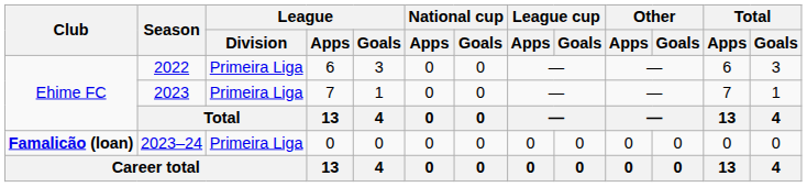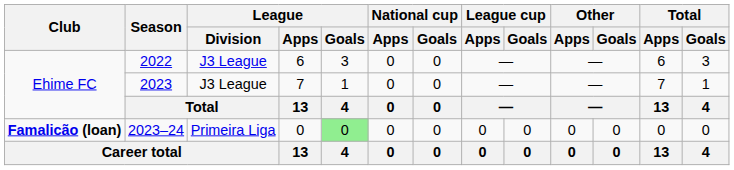 <table class="wikitable" style="text-align: center">
 <tr>
 <th rowspan="2">Club</th>
 <th rowspan="2">Season</th>
 <th colspan="3">League</th>
 <th colspan="2">National cup</th>
 <th colspan="2">League cup</th>
 <th colspan="2">Other</th>
 <th colspan="2">Total</th>
 </tr>
 <tr>
 <th>Division</th>
 <th>Apps</th>
 <th>Goals</th>
 <th>Apps</th>
 <th>Goals</th>
 <th>Apps</th>
 <th>Goals</th>
 <th>Apps</th>
 <th>Goals</th>
 <th>Apps</th>
 <th>Goals</th>
 </tr>
 <tr>
 <td rowspan="3"><a href='#'>Ehime FC</a></td>
 <td><a href='#'>2022</a></td>
-<td><a href='#'>Primeira Liga</a></td>
+<td><a href='#'>J3 League</a></td>
 <td>6</td>
 <td>3</td>
 <td>0</td>
 <td>0</td>
 <td colspan="2">—</td>
 <td colspan="2">—</td>
 <td>6</td>
 <td>3</td>
 </tr>
 <tr>
 <td><a href='#'>2023</a></td>
-<td><a href='#'>Primeira Liga</a></td>
+<td>J3 League</td>
 <td>7</td>
 <td>1</td>
 <td>0</td>
 <td>0</td>
 <td colspan="2">—</td>
 <td colspan="2">—</td>
 <td>7</td>
 <td>1</td>
 </tr>
 <tr>
 <th colspan="2">Total</th>
 <th>13</th>
 <th>4</th>
 <th>0</th>
 <th>0</th>
 <th colspan="2">—</th>
 <th colspan="2">—</th>
 <th>13</th>
 <th>4</th>
 </tr>
 <tr>
 <td><strong><a href='#'>Famalicão</a> (loan)</strong></td>
 <td><a href='#'>2023–24</a></td>
 <td><a href='#'>Primeira Liga</a></td>
 <td>0</td>
-<td>0</td>
+<td style="background: lightgreen;">0</td>
 <td>0</td>
 <td>0</td>
 <td>0</td>
 <td>0</td>
 <td>0</td>
 <td>0</td>
 <td>0</td>
 <td>0</td>
 </tr>
 <tr>
 <th colspan="3">Career total</th>
 <th>13</th>
 <th>4</th>
 <th>0</th>
 <th>0</th>
 <th>0</th>
 <th>0</th>
 <th>0</th>
 <th>0</th>
 <th>13</th>
 <th>4</th>
 </tr>
 </table>
